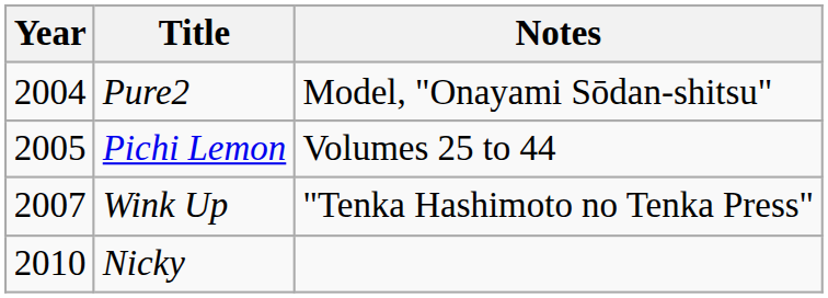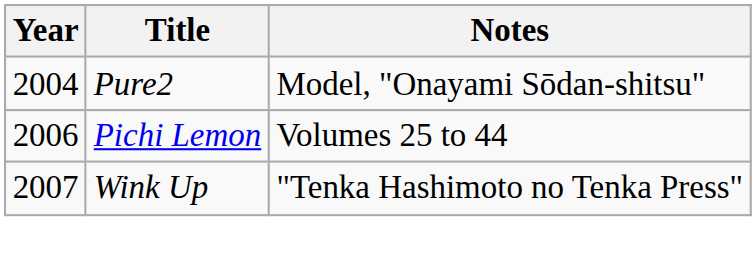 <table class="wikitable">
 <tr>
 <th>Year</th>
 <th>Title</th>
 <th>Notes</th>
 </tr>
 <tr>
 <td>2004</td>
 <td><em>Pure2</em></td>
 <td>Model, "Onayami Sōdan-shitsu"</td>
 </tr>
 <tr>
-<td>2005</td>
+<td>2006</td>
 <td><em><a href='#'>Pichi Lemon</a></em></td>
 <td>Volumes 25 to 44</td>
 </tr>
 <tr>
 <td>2007</td>
 <td><em>Wink Up</em></td>
 <td>"Tenka Hashimoto no Tenka Press"</td>
 </tr>
-<tr>
-<td>2010</td>
-<td><em>Nicky</em></td>
-<td></td>
-</tr>
 </table>
